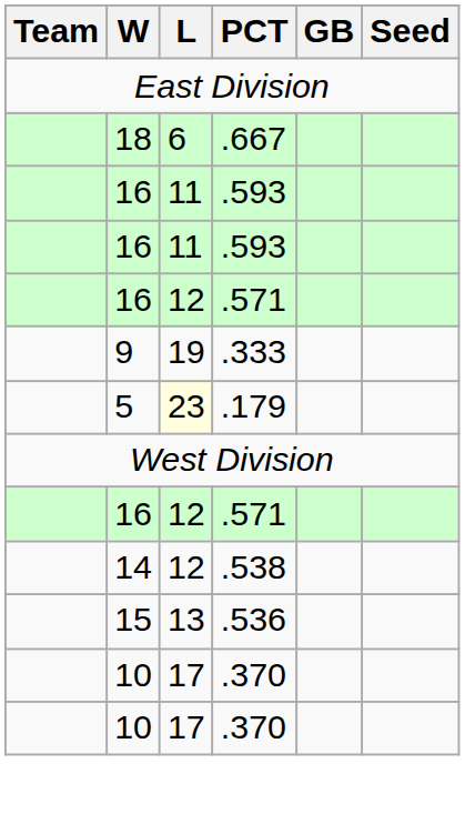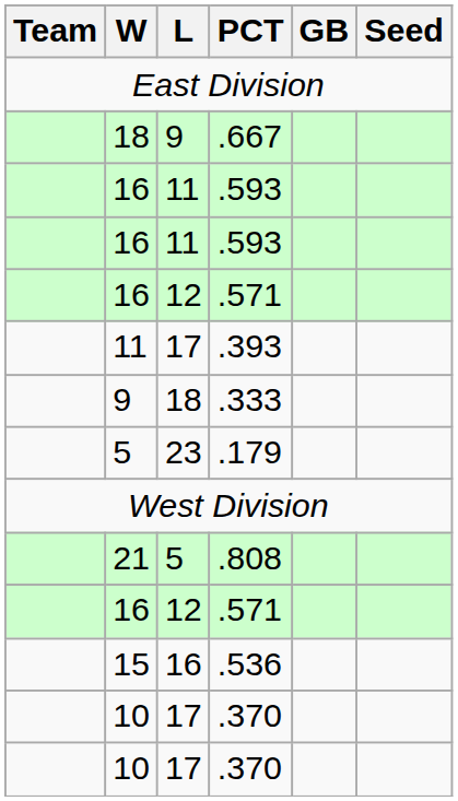 <table class=wikitable>
 <tr>
 <th>Team</th>
 <th>W</th>
 <th>L</th>
 <th>PCT</th>
 <th>GB</th>
 <th>Seed</th>
 </tr>
 <tr>
 <td colspan=6 align=center><em>East Division</em></td>
 </tr>
 <tr bgcolor=#ccffcc>
 <td></td>
 <td>18</td>
-<td>6</td>
+<td>9</td>
 <td>.667</td>
 <td></td>
 <td></td>
 </tr>
 <tr bgcolor=#ccffcc>
 <td></td>
 <td>16</td>
 <td>11</td>
 <td>.593</td>
 <td></td>
 <td></td>
 </tr>
 <tr bgcolor=#ccffcc>
 <td></td>
 <td>16</td>
 <td>11</td>
 <td>.593</td>
 <td></td>
 <td></td>
 </tr>
 <tr bgcolor=#ccffcc>
 <td></td>
 <td>16</td>
 <td>12</td>
 <td>.571</td>
 <td></td>
 <td></td>
 </tr>
 <tr>
 <td></td>
+<td>11</td>
+<td>17</td>
+<td>.393</td>
+<td></td>
+<td></td>
+</tr>
+<tr>
+<td></td>
 <td>9</td>
-<td>19</td>
+<td>18</td>
 <td>.333</td>
 <td></td>
 <td></td>
 </tr>
 <tr>
 <td></td>
 <td>5</td>
-<td style="background: lightyellow;">23</td>
+<td>23</td>
 <td>.179</td>
 <td></td>
 <td></td>
 </tr>
 <tr>
 <td colspan=6 align=center><em>West Division</em></td>
+</tr>
+<tr bgcolor=#ccffcc>
+<td></td>
+<td>21</td>
+<td>5</td>
+<td>.808</td>
+<td></td>
+<td></td>
 </tr>
 <tr bgcolor=#ccffcc>
 <td></td>
 <td>16</td>
 <td>12</td>
 <td>.571</td>
 <td></td>
 <td></td>
 </tr>
 <tr>
 <td></td>
-<td>14</td>
-<td>12</td>
-<td>.538</td>
-<td></td>
-<td></td>
-</tr>
-<tr>
-<td></td>
 <td>15</td>
-<td>13</td>
+<td>16</td>
 <td>.536</td>
 <td></td>
 <td></td>
 </tr>
 <tr>
 <td></td>
 <td>10</td>
 <td>17</td>
 <td>.370</td>
 <td></td>
 <td></td>
 </tr>
 <tr>
 <td></td>
 <td>10</td>
 <td>17</td>
 <td>.370</td>
 <td></td>
 <td></td>
 </tr>
 </table>
